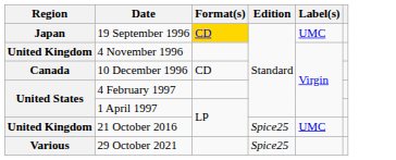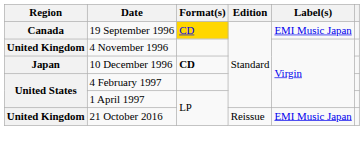 <table class="wikitable plainrowheaders">
 <tr>
 <th scope="col">Region</th>
 <th scope="col">Date</th>
 <th scope="col">Format(s)</th>
 <th scope="col">Edition</th>
 <th scope="col">Label(s)</th>
 <th scope="col"></th>
 </tr>
 <tr>
-<th scope="row">Japan</th>
+<th scope="row">Canada</th>
 <td>19 September 1996</td>
 <td style="background: gold;"><a href='#'>CD</a></td>
 <td rowspan="5">Standard</td>
-<td><a href='#'>UMC</a></td>
+<td><a href='#'>EMI Music Japan</a></td>
 <td align="center"></td>
 </tr>
 <tr>
 <th scope="row">United Kingdom</th>
 <td>4 November 1996</td>
 <td></td>
 <td rowspan="4"><a href='#'>Virgin</a></td>
 <td align="center"></td>
 </tr>
 <tr>
-<th scope="row">Canada</th>
+<th scope="row">Japan</th>
 <td>10 December 1996</td>
-<td>CD</td>
+<td><strong>CD</strong></td>
 <td align="center"></td>
 </tr>
 <tr>
 <th scope="row" rowspan="2">United States</th>
 <td>4 February 1997</td>
 <td></td>
 <td align="center"></td>
 </tr>
 <tr>
 <td>1 April 1997</td>
 <td rowspan="2">LP</td>
 <td align="center"></td>
 </tr>
 <tr>
 <th scope="row">United Kingdom</th>
 <td>21 October 2016</td>
-<td><em>Spice25</em></td>
-<td><a href='#'>UMC</a></td>
-<td align="center"></td>
-</tr>
-<tr>
-<th scope="row">Various</th>
-<td>29 October 2021</td>
-<td></td>
-<td><em>Spice25</em></td>
-<td></td>
+<td>Reissue</td>
+<td><a href='#'>EMI Music Japan</a></td>
 <td align="center"></td>
 </tr>
 </table>
